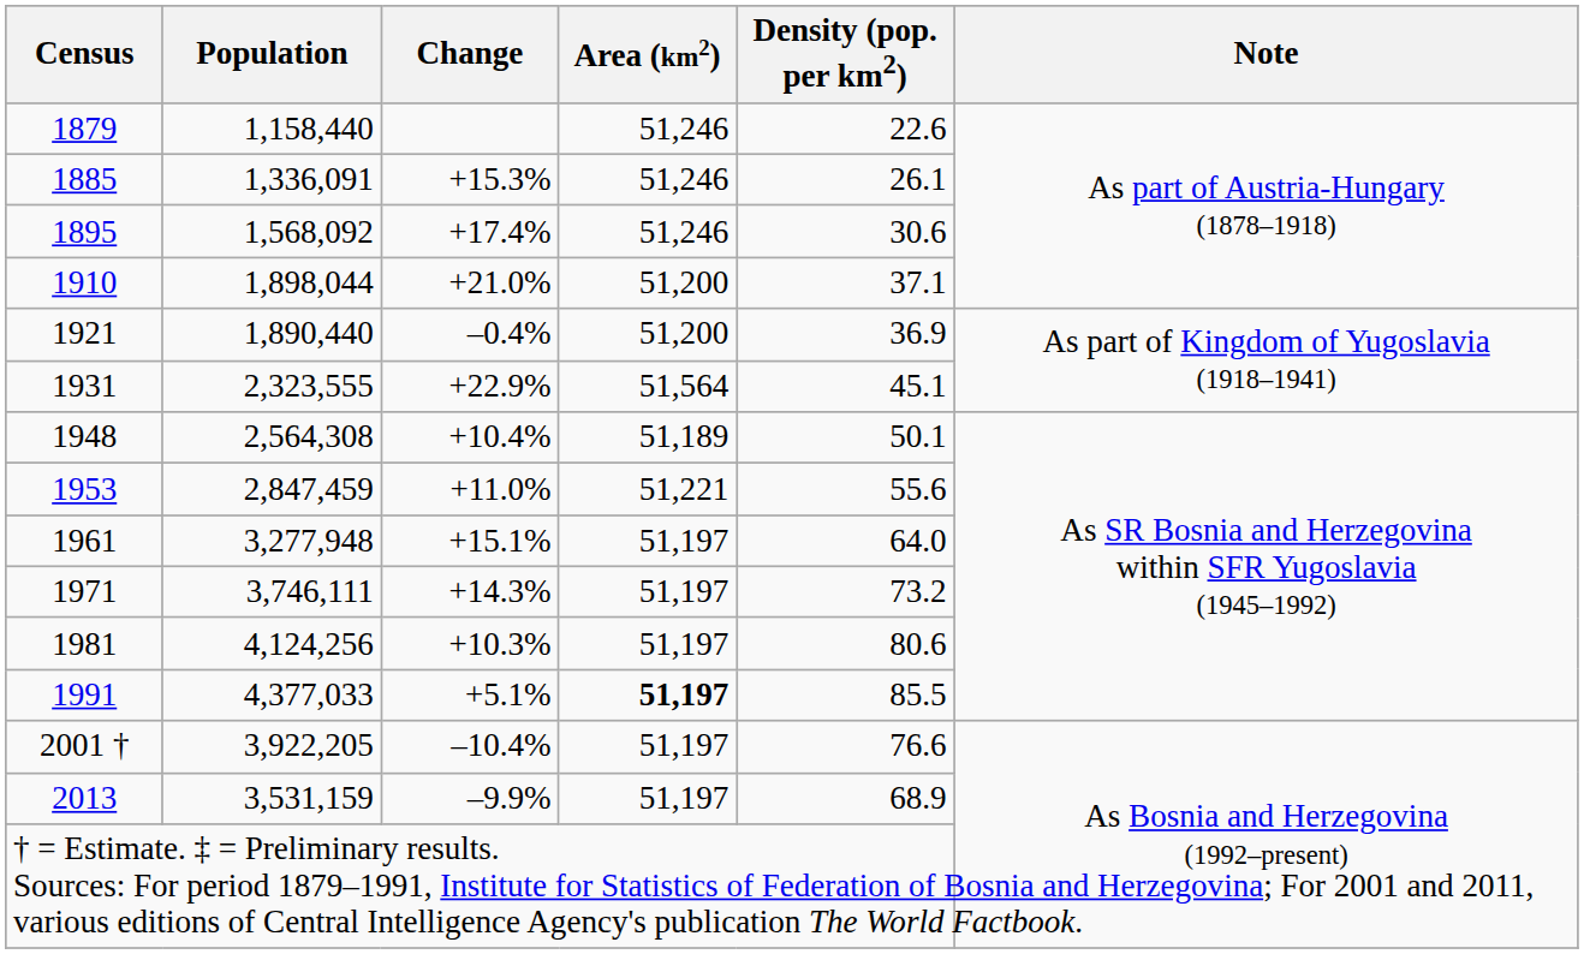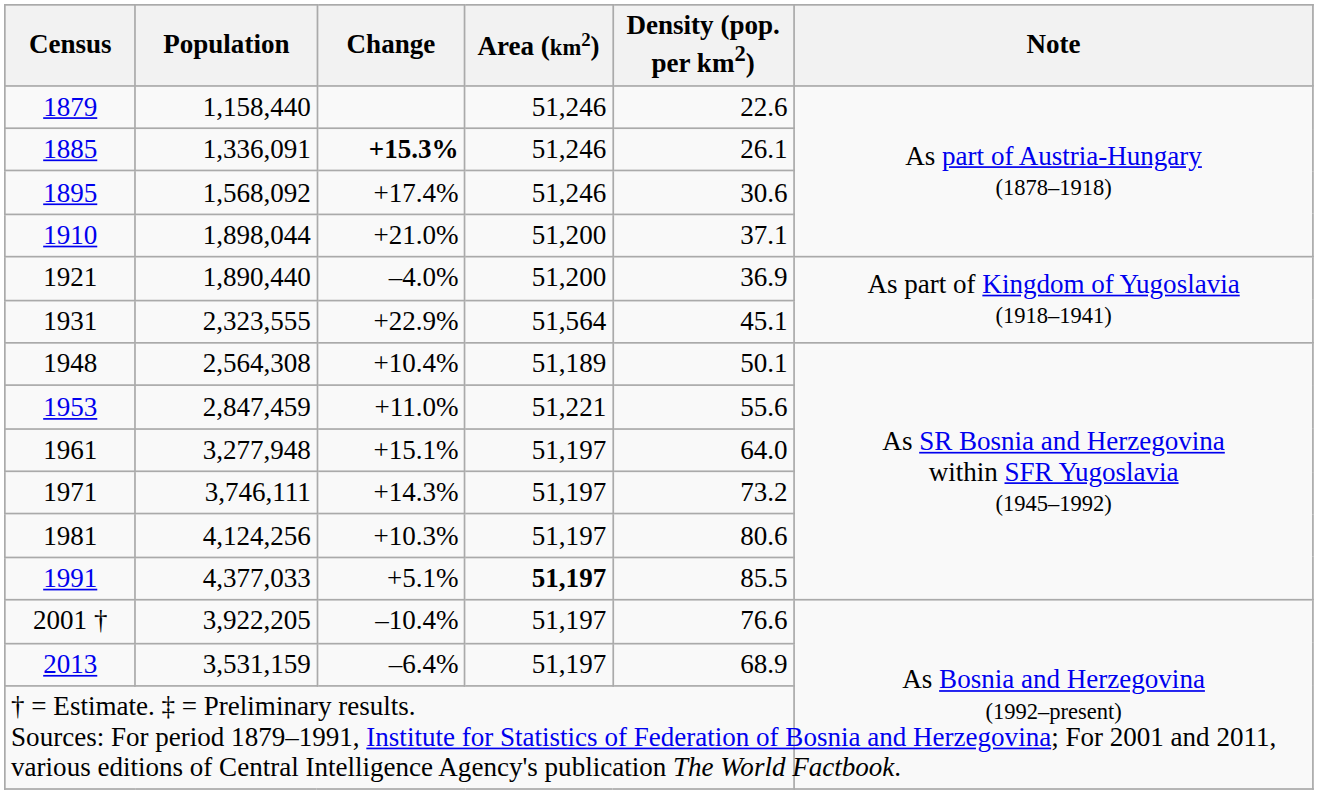 <table class="wikitable">
 <tr bgcolor="#e0e0e0">
 <th width="70">Census</th>
 <th width="100">Population</th>
 <th width="80">Change</th>
 <th width="80">Area (<small>km<sup>2</sup></small>)</th>
 <th width="100">Density (pop. per km<sup>2</sup>)</th>
 <th width="300">Note</th>
 </tr>
 <tr>
 <td align="center"><a href='#'>1879</a></td>
 <td align="right">1,158,440</td>
 <td align="center"></td>
 <td align="right">51,246</td>
 <td align="right">22.6</td>
 <td rowspan=4 align="center">As <a href='#'>part of Austria-Hungary</a><br><small>(1878–1918)</small></td>
 </tr>
 <tr>
 <td align="center"><a href='#'>1885</a></td>
 <td align="right">1,336,091</td>
-<td align="right">+15.3%</td>
+<td align="right"><strong>+15.3%</strong></td>
 <td align="right">51,246</td>
 <td align="right">26.1</td>
 </tr>
 <tr>
 <td align="center"><a href='#'>1895</a></td>
 <td align="right">1,568,092</td>
 <td align="right">+17.4%</td>
 <td align="right">51,246</td>
 <td align="right">30.6</td>
 </tr>
 <tr>
 <td align="center"><a href='#'>1910</a></td>
 <td align="right">1,898,044</td>
 <td align="right">+21.0%</td>
 <td align="right">51,200</td>
 <td align="right">37.1</td>
 </tr>
 <tr>
 <td align="center">1921</td>
 <td align="right">1,890,440</td>
-<td align="right">–0.4%</td>
+<td align="right">–4.0%</td>
 <td align="right">51,200</td>
 <td align="right">36.9</td>
 <td rowspan=2 align="center">As part of <a href='#'>Kingdom of Yugoslavia</a><br><small>(1918–1941)</small></td>
 </tr>
 <tr>
 <td align="center">1931</td>
 <td align="right">2,323,555</td>
 <td align="right">+22.9%</td>
 <td align="right">51,564</td>
 <td align="right">45.1</td>
 </tr>
 <tr>
 <td align="center">1948</td>
 <td align="right">2,564,308</td>
 <td align="right">+10.4%</td>
 <td align="right">51,189</td>
 <td align="right">50.1</td>
 <td rowspan=6 align="center">As <a href='#'>SR Bosnia and Herzegovina</a> <br>within <a href='#'>SFR Yugoslavia</a><br><small>(1945–1992)</small></td>
 </tr>
 <tr>
 <td align="center"><a href='#'>1953</a></td>
 <td align="right">2,847,459</td>
 <td align="right">+11.0%</td>
 <td align="right">51,221</td>
 <td align="right">55.6</td>
 </tr>
 <tr>
 <td align="center">1961</td>
 <td align="right">3,277,948</td>
 <td align="right">+15.1%</td>
 <td align="right">51,197</td>
 <td align="right">64.0</td>
 </tr>
 <tr>
 <td align="center">1971</td>
 <td align="right">3,746,111</td>
 <td align="right">+14.3%</td>
 <td align="right">51,197</td>
 <td align="right">73.2</td>
 </tr>
 <tr>
 <td align="center">1981</td>
 <td align="right">4,124,256</td>
 <td align="right">+10.3%</td>
 <td align="right">51,197</td>
 <td align="right">80.6</td>
 </tr>
 <tr>
 <td align="center"><a href='#'>1991</a></td>
 <td align="right">4,377,033</td>
 <td align="right">+5.1%</td>
 <td align="right"><strong>51,197</strong></td>
 <td align="right">85.5</td>
 </tr>
 <tr>
 <td align="center">2001 †</td>
 <td align="right">3,922,205</td>
 <td align="right">–10.4%</td>
 <td align="right">51,197</td>
 <td align="right">76.6</td>
 <td rowspan=3 align="center">As <a href='#'>Bosnia and Herzegovina</a> <br><small>(1992–present)</small></td>
 </tr>
 <tr>
 <td align="center"><a href='#'>2013</a></td>
 <td align="right">3,531,159</td>
-<td align="right">–9.9%</td>
+<td align="right">–6.4%</td>
 <td align="right">51,197</td>
 <td align="right">68.9</td>
 </tr>
 <tr>
 <td colspan="6">† = Estimate. ‡ = Preliminary results.<br>Sources: For period 1879–1991, <a href='#'>Institute for Statistics of Federation of Bosnia and Herzegovina</a>; For 2001 and 2011, various editions of Central Intelligence Agency's publication <em>The World Factbook</em>.</td>
 </tr>
 </table>
